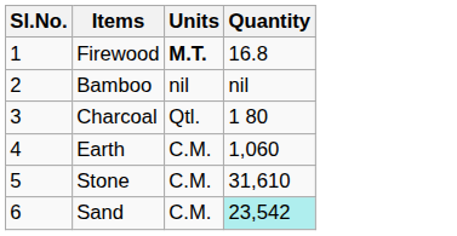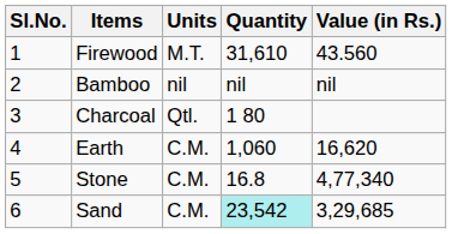 <table class=wikitable>
 <tr>
 <th>Sl.No.</th>
 <th>Items</th>
 <th>Units</th>
 <th>Quantity</th>
+<th>Value (in Rs.)</th>
 </tr>
 <tr>
 <td>1</td>
 <td>Firewood</td>
-<td><strong>M.T.</strong></td>
-<td>16.8</td>
+<td>M.T.</td>
+<td>31,610</td>
+<td>43.560</td>
 </tr>
 <tr>
 <td>2</td>
 <td>Bamboo</td>
+<td>nil</td>
 <td>nil</td>
 <td>nil</td>
 </tr>
 <tr>
 <td>3</td>
 <td>Charcoal</td>
 <td>Qtl.</td>
 <td>1 80</td>
+<td></td>
 </tr>
 <tr>
 <td>4</td>
 <td>Earth</td>
 <td>C.M.</td>
 <td>1,060</td>
+<td>16,620</td>
 </tr>
 <tr>
 <td>5</td>
 <td>Stone</td>
 <td>C.M.</td>
-<td>31,610</td>
+<td>16.8</td>
+<td>4,77,340</td>
 </tr>
 <tr>
 <td>6</td>
 <td>Sand</td>
 <td>C.M.</td>
 <td style="background: paleturquoise;">23,542</td>
+<td>3,29,685</td>
 </tr>
 </table>
